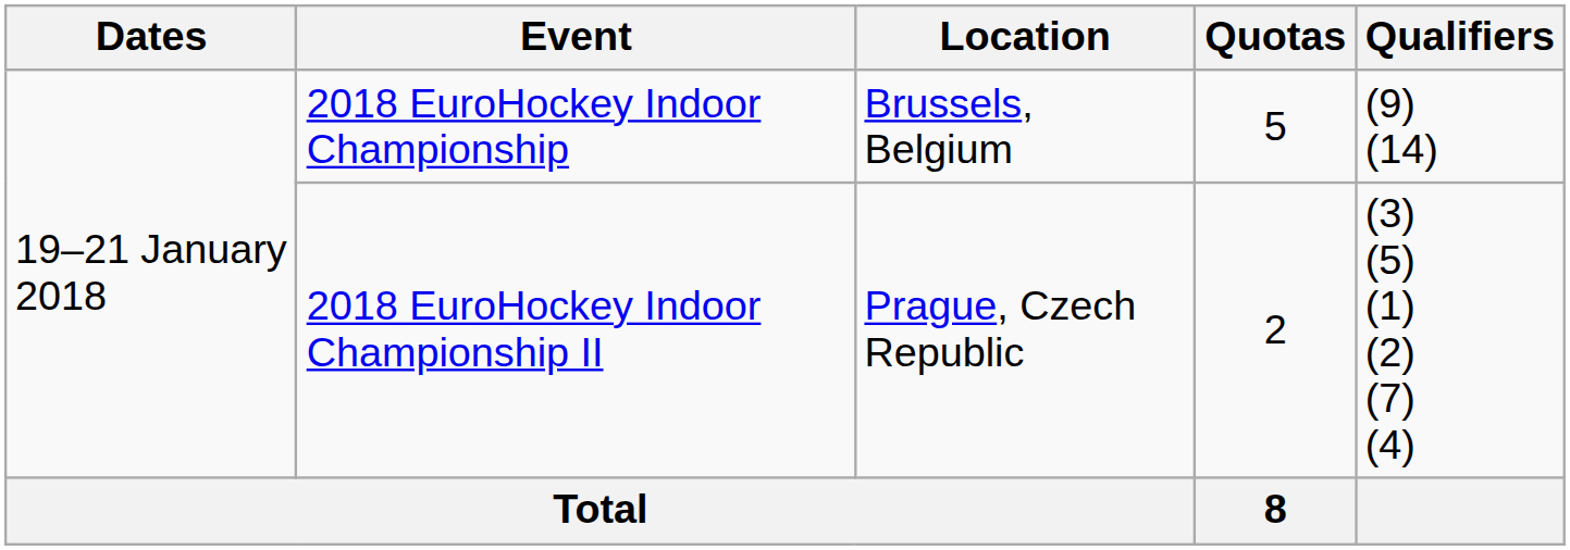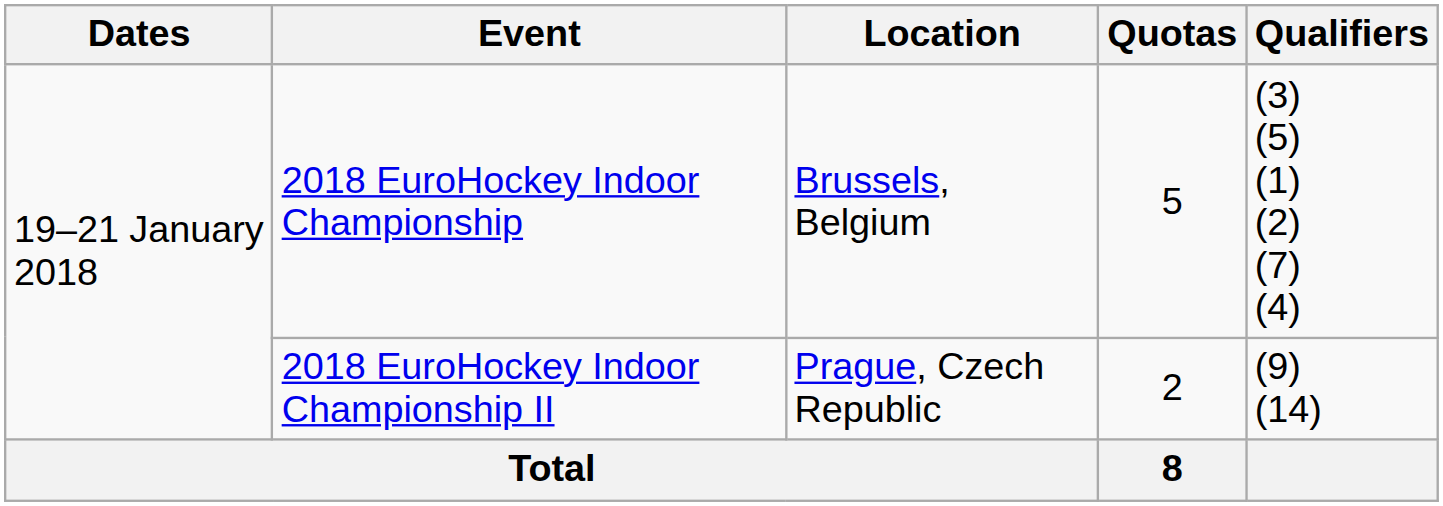 <table class=wikitable>
 <tr>
 <th>Dates</th>
 <th>Event</th>
 <th>Location</th>
 <th>Quotas</th>
 <th>Qualifiers</th>
 </tr>
 <tr>
 <td rowspan=2>19–21 January 2018</td>
 <td><a href='#'>2018 EuroHockey Indoor Championship</a></td>
 <td><a href='#'>Brussels</a>, Belgium</td>
 <td style="text-align: center;">5</td>
-<td> (9)<br> (14)</td>
+<td> (3)<br> (5)<br> (1)<br> (2)<br> (7)<br> (4)</td>
 </tr>
 <tr>
 <td><a href='#'>2018 EuroHockey Indoor Championship II</a></td>
 <td><a href='#'>Prague</a>, Czech Republic</td>
 <td style="text-align: center;">2</td>
-<td> (3)<br> (5)<br> (1)<br> (2)<br> (7)<br> (4)</td>
+<td> (9)<br> (14)</td>
 </tr>
 <tr>
 <th colspan="3">Total</th>
 <th>8</th>
 <th></th>
 </tr>
 </table>
